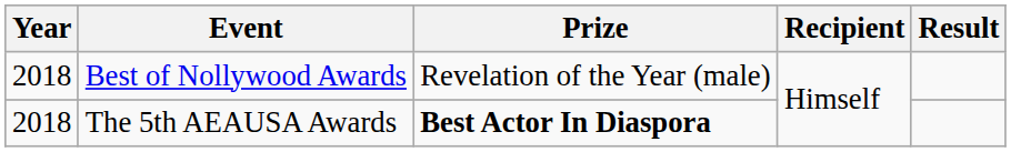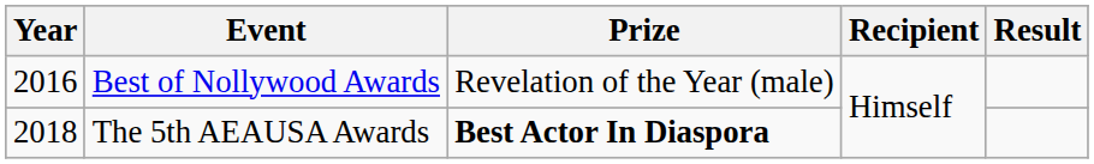 <table class="wikitable">
 <tr>
 <th>Year</th>
 <th>Event</th>
 <th>Prize</th>
 <th>Recipient</th>
 <th>Result</th>
 </tr>
 <tr>
-<td>2018</td>
+<td>2016</td>
 <td><a href='#'>Best of Nollywood Awards</a></td>
 <td>Revelation of the Year (male)</td>
 <td rowspan="2">Himself</td>
 <td></td>
 </tr>
 <tr>
 <td>2018</td>
 <td>The 5th AEAUSA Awards</td>
 <td><strong>Best Actor In Diaspora</strong></td>
 <td></td>
 </tr>
 </table>
